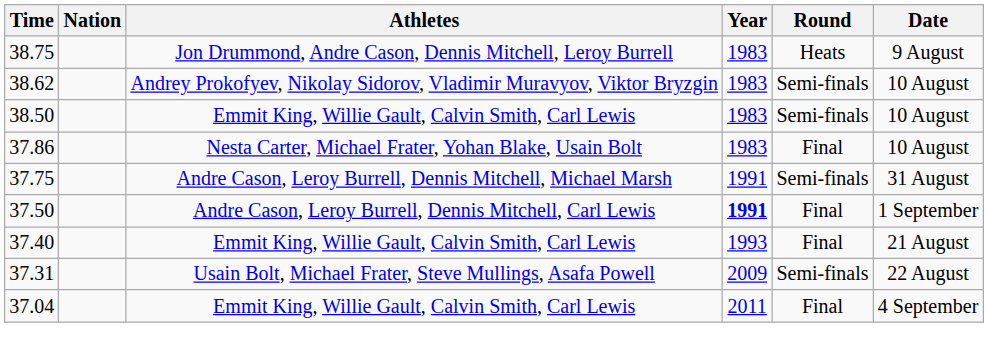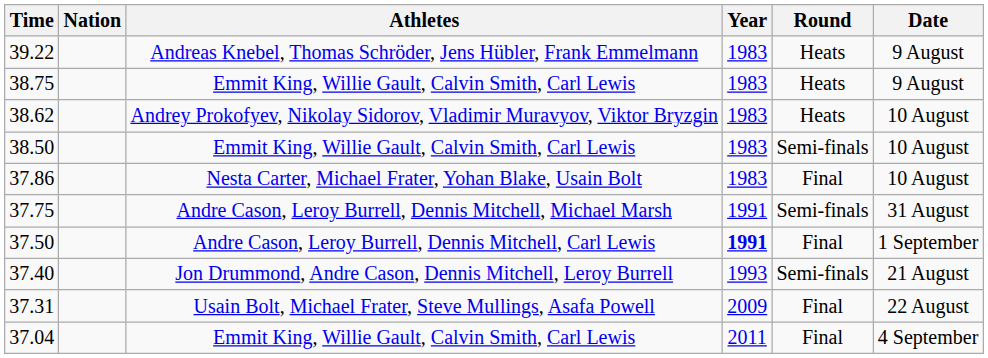 <table class="wikitable sortable" style="text-align:center">
 <tr>
 <th>Time</th>
 <th>Nation</th>
 <th>Athletes</th>
 <th>Year</th>
 <th>Round</th>
 <th>Date</th>
 </tr>
 <tr>
+<td>39.22</td>
+<td align=left></td>
+<td><a href='#'>Andreas Knebel</a>, <a href='#'>Thomas Schröder</a>, <a href='#'>Jens Hübler</a>, <a href='#'>Frank Emmelmann</a></td>
+<td><a href='#'>1983</a></td>
+<td>Heats</td>
+<td>9 August</td>
+</tr>
+<tr>
 <td>38.75</td>
 <td align=left></td>
-<td><a href='#'>Jon Drummond</a>, <a href='#'>Andre Cason</a>, <a href='#'>Dennis Mitchell</a>, <a href='#'>Leroy Burrell</a></td>
+<td><a href='#'>Emmit King</a>, <a href='#'>Willie Gault</a>, <a href='#'>Calvin Smith</a>, <a href='#'>Carl Lewis</a></td>
 <td><a href='#'>1983</a></td>
 <td>Heats</td>
 <td>9 August</td>
 </tr>
 <tr>
 <td>38.62</td>
 <td align=left></td>
 <td><a href='#'>Andrey Prokofyev</a>, <a href='#'>Nikolay Sidorov</a>, <a href='#'>Vladimir Muravyov</a>, <a href='#'>Viktor Bryzgin</a></td>
 <td><a href='#'>1983</a></td>
-<td>Semi-finals</td>
+<td>Heats</td>
 <td>10 August</td>
 </tr>
 <tr>
 <td>38.50</td>
 <td align=left></td>
 <td><a href='#'>Emmit King</a>, <a href='#'>Willie Gault</a>, <a href='#'>Calvin Smith</a>, <a href='#'>Carl Lewis</a></td>
 <td><a href='#'>1983</a></td>
 <td>Semi-finals</td>
 <td>10 August</td>
 </tr>
 <tr>
 <td>37.86 <strong></strong></td>
 <td align=left></td>
 <td><a href='#'>Nesta Carter</a>, <a href='#'>Michael Frater</a>, <a href='#'>Yohan Blake</a>, <a href='#'>Usain Bolt</a></td>
 <td><a href='#'>1983</a></td>
 <td>Final</td>
 <td>10 August</td>
 </tr>
 <tr>
 <td>37.75</td>
 <td align=left></td>
 <td><a href='#'>Andre Cason</a>, <a href='#'>Leroy Burrell</a>, <a href='#'>Dennis Mitchell</a>, <a href='#'>Michael Marsh</a></td>
 <td><a href='#'>1991</a></td>
 <td>Semi-finals</td>
 <td>31 August</td>
 </tr>
 <tr>
 <td>37.50 <strong></strong></td>
 <td align=left></td>
 <td><a href='#'>Andre Cason</a>, <a href='#'>Leroy Burrell</a>, <a href='#'>Dennis Mitchell</a>, <a href='#'>Carl Lewis</a></td>
 <td><strong><a href='#'>1991</a></strong></td>
 <td>Final</td>
 <td>1 September</td>
 </tr>
 <tr>
 <td>37.40 <strong></strong></td>
 <td align=left></td>
-<td><a href='#'>Emmit King</a>, <a href='#'>Willie Gault</a>, <a href='#'>Calvin Smith</a>, <a href='#'>Carl Lewis</a></td>
+<td><a href='#'>Jon Drummond</a>, <a href='#'>Andre Cason</a>, <a href='#'>Dennis Mitchell</a>, <a href='#'>Leroy Burrell</a></td>
 <td><a href='#'>1993</a></td>
-<td>Final</td>
+<td>Semi-finals</td>
 <td>21 August</td>
 </tr>
 <tr>
 <td>37.31</td>
 <td align=left></td>
 <td><a href='#'>Usain Bolt</a>, <a href='#'>Michael Frater</a>, <a href='#'>Steve Mullings</a>, <a href='#'>Asafa Powell</a></td>
 <td><a href='#'>2009</a></td>
-<td>Semi-finals</td>
+<td>Final</td>
 <td>22 August</td>
 </tr>
 <tr>
 <td>37.04 <strong></strong></td>
 <td align=left></td>
 <td><a href='#'>Emmit King</a>, <a href='#'>Willie Gault</a>, <a href='#'>Calvin Smith</a>, <a href='#'>Carl Lewis</a></td>
 <td><a href='#'>2011</a></td>
 <td>Final</td>
 <td>4 September</td>
 </tr>
 </table>
